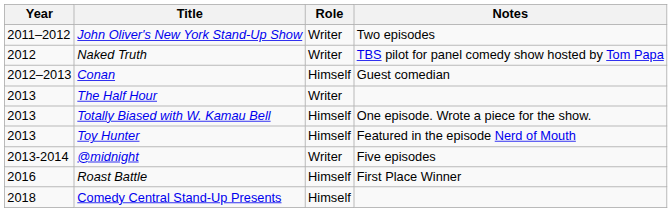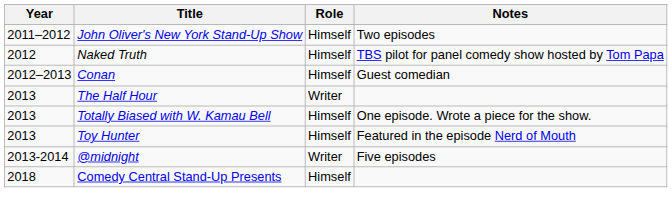 <table class="wikitable sortable">
 <tr>
 <th>Year</th>
 <th>Title</th>
 <th>Role</th>
 <th class="unsortable">Notes</th>
 </tr>
 <tr>
 <td>2011–2012</td>
 <td><em><a href='#'>John Oliver's New York Stand-Up Show</a></em></td>
-<td>Writer</td>
+<td>Himself</td>
 <td>Two episodes</td>
 </tr>
 <tr>
 <td>2012</td>
 <td><em>Naked Truth</em></td>
-<td>Writer</td>
+<td>Himself</td>
 <td><a href='#'>TBS</a> pilot for panel comedy show hosted by <a href='#'>Tom Papa</a></td>
 </tr>
 <tr>
 <td>2012–2013</td>
 <td><em><a href='#'>Conan</a></em></td>
 <td>Himself</td>
 <td>Guest comedian</td>
 </tr>
 <tr>
 <td>2013</td>
 <td><em><a href='#'>The Half Hour</a></em></td>
 <td>Writer</td>
 <td></td>
 </tr>
 <tr>
 <td>2013</td>
 <td><em><a href='#'>Totally Biased with W. Kamau Bell</a></em></td>
 <td>Himself</td>
 <td>One episode. Wrote a piece for the show.</td>
 </tr>
 <tr>
 <td>2013</td>
 <td><em><a href='#'>Toy Hunter</a></em></td>
 <td>Himself</td>
 <td>Featured in the episode <a href='#'>Nerd of Mouth</a></td>
 </tr>
 <tr>
 <td>2013-2014</td>
 <td><em><a href='#'>@midnight</a></em></td>
 <td>Writer</td>
 <td>Five episodes</td>
 </tr>
 <tr>
-<td>2016</td>
-<td><em>Roast Battle</em></td>
-<td>Himself</td>
-<td>First Place Winner</td>
-</tr>
-<tr>
 <td>2018</td>
 <td><a href='#'>Comedy Central Stand-Up Presents</a><em></td>
 <td>Himself</td>
 <td></td>
 </tr>
 </table>
